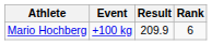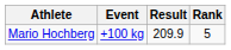 <table class="wikitable" style="font-size:90%">
 <tr>
 <th>Athlete</th>
 <th>Event</th>
 <th>Result</th>
 <th>Rank</th>
 </tr>
 <tr>
 <td rowspan="2"><a href='#'>Mario Hochberg</a></td>
 <td><a href='#'>+100 kg</a></td>
 <td style="text-align:center;">209.9</td>
-<td style="text-align:center;">6</td>
+<td style="text-align:center;">5</td>
 </tr>
 </table>
